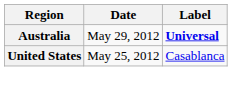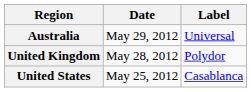 <table class="wikitable plainrowheaders">
 <tr>
 <th scope="col">Region</th>
 <th scope="col">Date</th>
 <th scope="col">Label</th>
 </tr>
 <tr>
 <th scope="row">Australia</th>
 <td>May 29, 2012</td>
-<td><strong><a href='#'>Universal</a></strong></td>
+<td><a href='#'>Universal</a></td>
+</tr>
+<tr>
+<th scope="row">United Kingdom</th>
+<td>May 28, 2012</td>
+<td><a href='#'>Polydor</a></td>
 </tr>
 <tr>
 <th scope="row">United States</th>
 <td>May 25, 2012</td>
 <td><a href='#'>Casablanca</a></td>
 </tr>
 </table>
